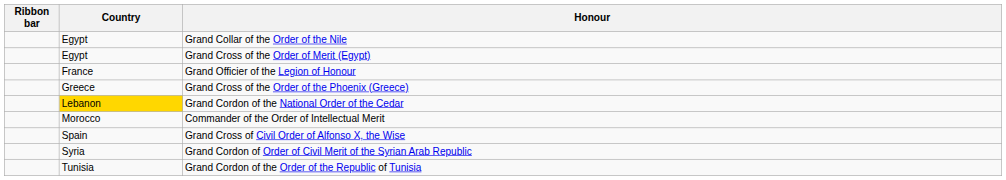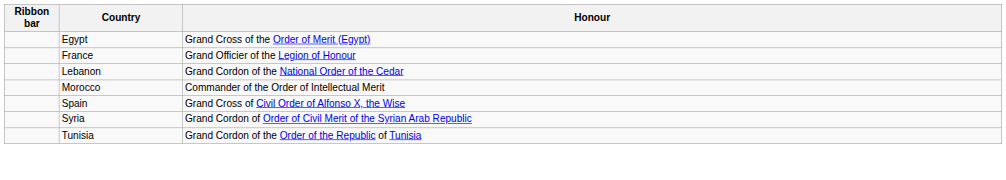 <table class="wikitable" style="width:100%;">
 <tr>
 <th style="width:80px;">Ribbon bar</th>
 <th>Country</th>
 <th>Honour</th>
-</tr>
-<tr>
-<td></td>
-<td>Egypt</td>
-<td>Grand Collar of the <a href='#'>Order of the Nile</a></td>
 </tr>
 <tr>
 <td></td>
 <td>Egypt</td>
 <td>Grand Cross of the <a href='#'>Order of Merit (Egypt)</a></td>
 </tr>
 <tr>
 <td></td>
 <td>France</td>
 <td>Grand Officier of the <a href='#'>Legion of Honour</a></td>
 </tr>
 <tr>
 <td></td>
-<td>Greece</td>
-<td>Grand Cross of the <a href='#'>Order of the Phoenix (Greece)</a></td>
-</tr>
-<tr>
-<td></td>
-<td style="background: gold;">Lebanon</td>
+<td>Lebanon</td>
 <td>Grand Cordon of the <a href='#'>National Order of the Cedar</a></td>
 </tr>
 <tr>
 <td></td>
 <td>Morocco</td>
 <td>Commander of the Order of Intellectual Merit</td>
 </tr>
 <tr>
 <td></td>
 <td>Spain</td>
 <td>Grand Cross of <a href='#'>Civil Order of Alfonso X, the Wise</a></td>
 </tr>
 <tr>
 <td></td>
 <td>Syria</td>
 <td>Grand Cordon of <a href='#'>Order of Civil Merit of the Syrian Arab Republic</a></td>
 </tr>
 <tr>
 <td></td>
 <td>Tunisia</td>
 <td>Grand Cordon of the <a href='#'>Order of the Republic</a> of <a href='#'>Tunisia</a></td>
 </tr>
 </table>
